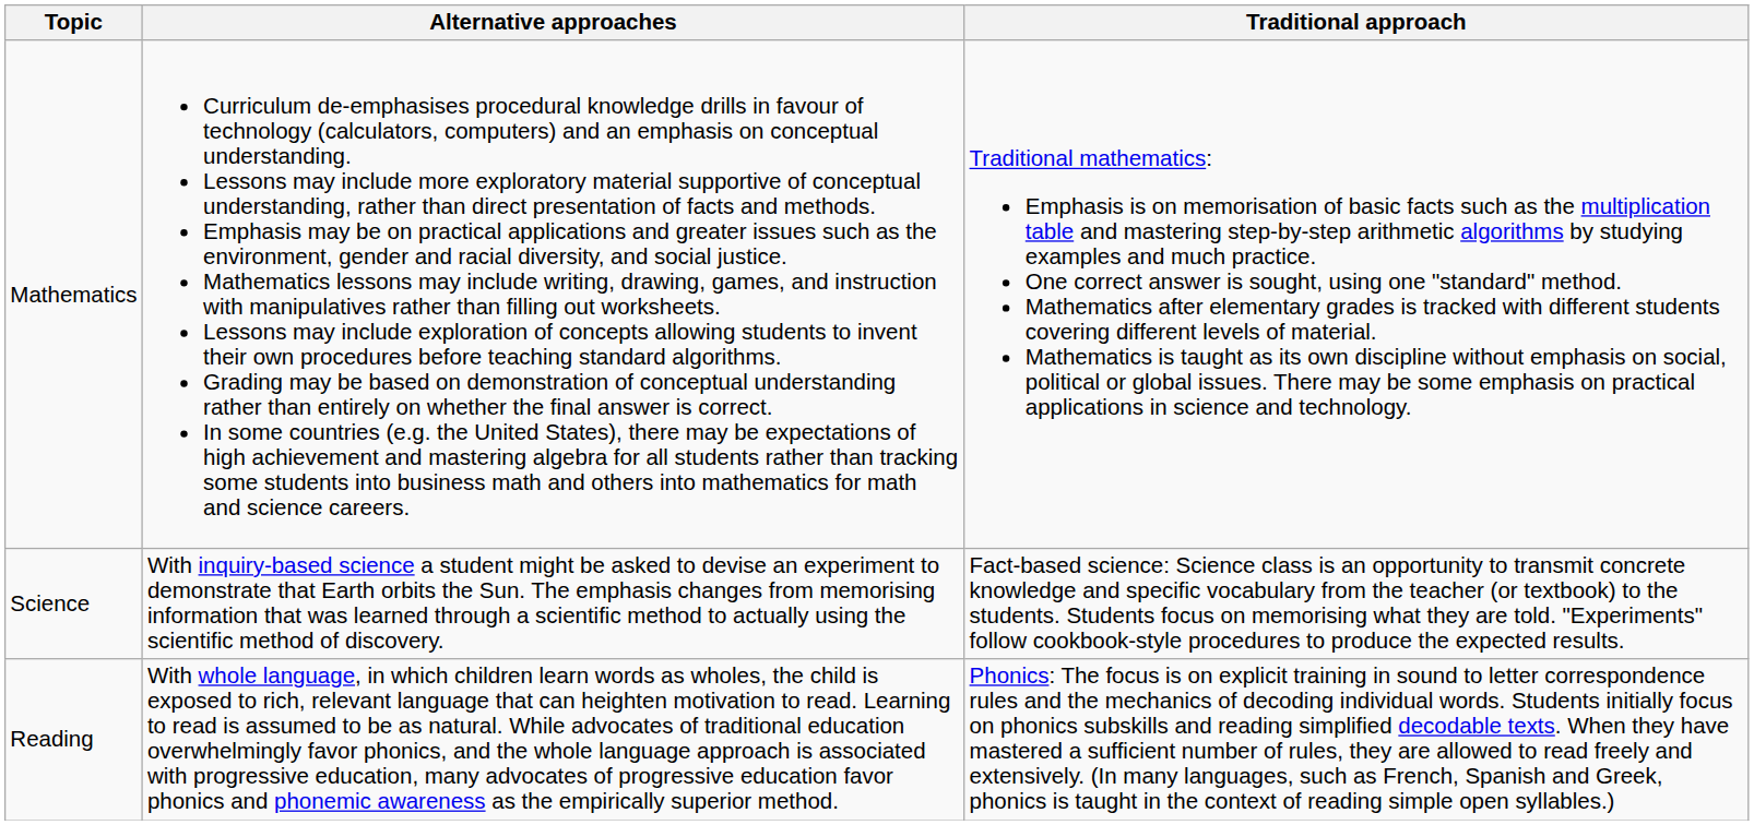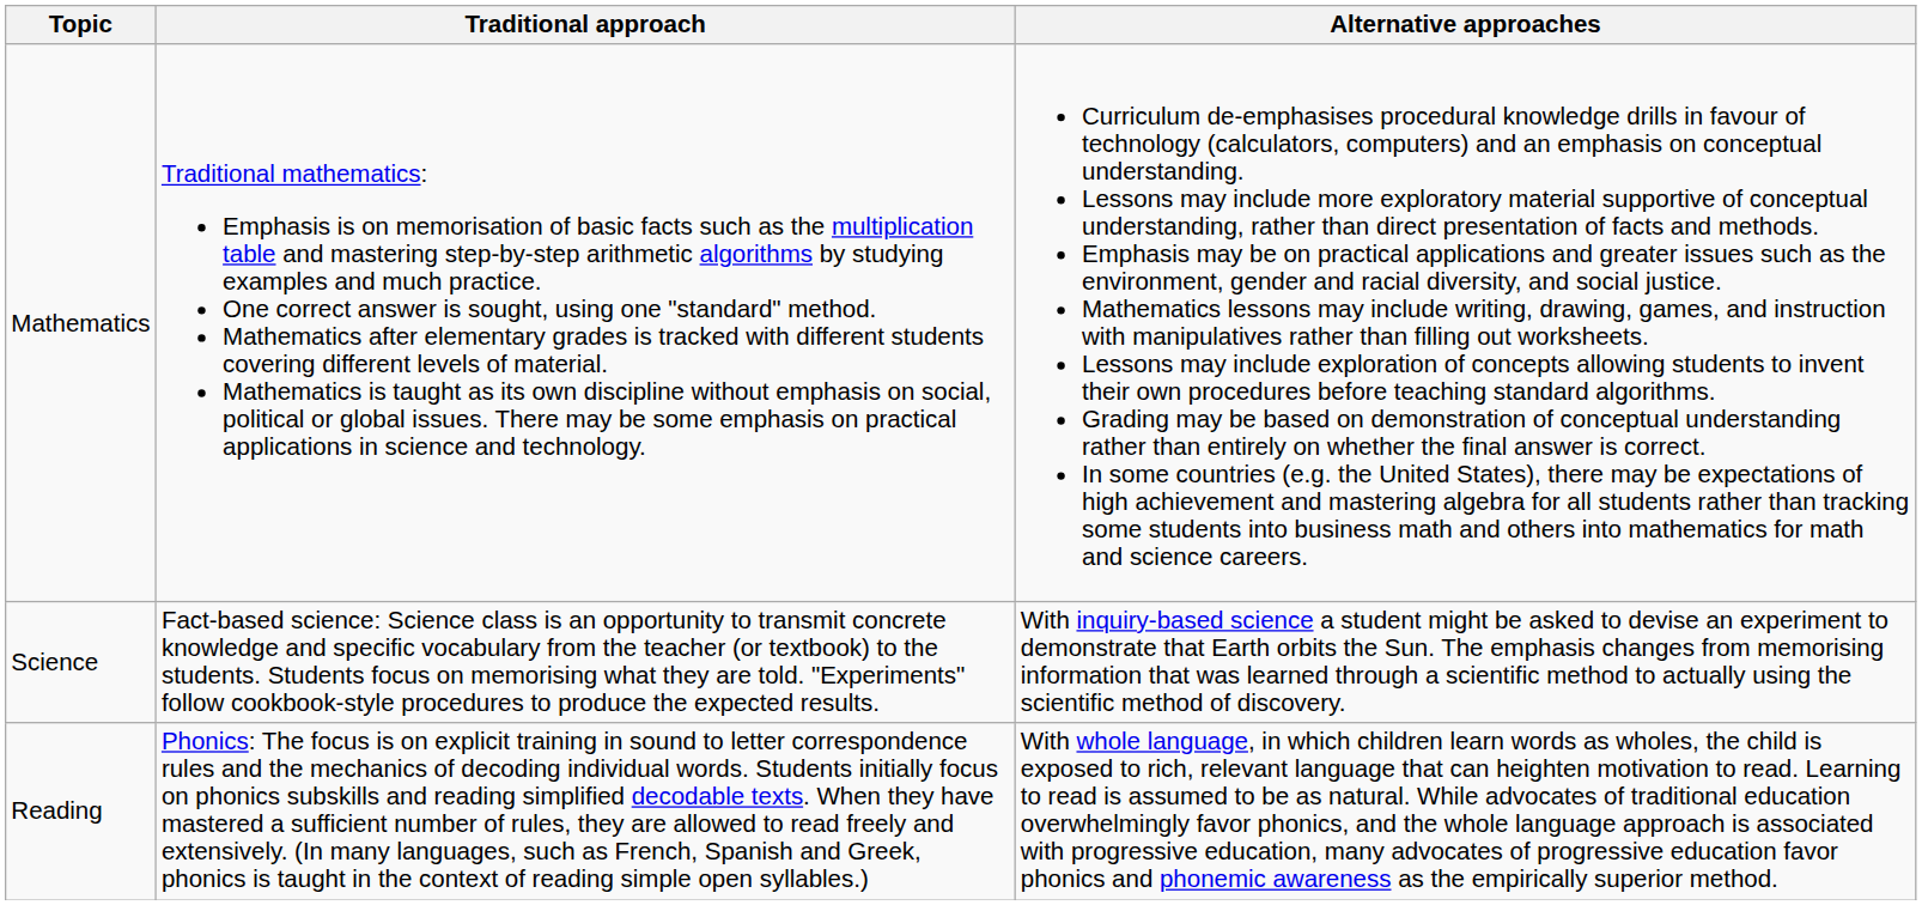 <table class="wikitable">
 <tr>
 <th>Topic</th>
+<th>Traditional approach</th>
 <th>Alternative approaches</th>
-<th>Traditional approach</th>
 </tr>
 <tr>
 <td>Mathematics</td>
+<td><a href='#'>Traditional mathematics</a>:<br><ul><li>Emphasis is on memorisation of basic facts such as the <a href='#'>multiplication table</a> and mastering step-by-step arithmetic <a href='#'>algorithms</a> by studying examples and much practice.</li><li>One correct answer is sought, using one "standard" method.</li><li>Mathematics after elementary grades is tracked with different students covering different levels of material.</li><li>Mathematics is taught as its own discipline without emphasis on social, political or global issues. There may be some emphasis on practical applications in science and technology.</li></ul></td>
 <td><br><ul><li>Curriculum de-emphasises procedural knowledge drills in favour of technology (calculators, computers) and an emphasis on conceptual understanding.</li><li>Lessons may include more exploratory material supportive of conceptual understanding, rather than direct presentation of facts and methods.</li><li>Emphasis may be on practical applications and greater issues such as the environment, gender and racial diversity, and social justice.</li><li>Mathematics lessons may include writing, drawing, games, and instruction with manipulatives rather than filling out worksheets.</li><li>Lessons may include exploration of concepts allowing students to invent their own procedures before teaching standard algorithms.</li><li>Grading may be based on demonstration of conceptual understanding rather than entirely on whether the final answer is correct.</li><li>In some countries (e.g. the United States), there may be expectations of high achievement and mastering algebra for all students rather than tracking some students into business math and others into mathematics for math and science careers.</li></ul></td>
-<td><a href='#'>Traditional mathematics</a>:<br><ul><li>Emphasis is on memorisation of basic facts such as the <a href='#'>multiplication table</a> and mastering step-by-step arithmetic <a href='#'>algorithms</a> by studying examples and much practice.</li><li>One correct answer is sought, using one "standard" method.</li><li>Mathematics after elementary grades is tracked with different students covering different levels of material.</li><li>Mathematics is taught as its own discipline without emphasis on social, political or global issues. There may be some emphasis on practical applications in science and technology.</li></ul></td>
 </tr>
 <tr>
 <td>Science</td>
+<td>Fact-based science:  Science class is an opportunity to transmit concrete knowledge and specific vocabulary from the teacher (or textbook) to the students.  Students focus on memorising what they are told.  "Experiments" follow cookbook-style procedures to produce the expected results.</td>
 <td>With <a href='#'>inquiry-based science</a> a student might be asked to devise an experiment to demonstrate that Earth orbits the Sun.  The emphasis changes from memorising information that was learned through a scientific method to actually using the scientific method of discovery.</td>
-<td>Fact-based science:  Science class is an opportunity to transmit concrete knowledge and specific vocabulary from the teacher (or textbook) to the students.  Students focus on memorising what they are told.  "Experiments" follow cookbook-style procedures to produce the expected results.</td>
 </tr>
 <tr>
 <td>Reading</td>
+<td><a href='#'>Phonics</a>:  The focus is on explicit training in sound to letter correspondence rules and the mechanics of decoding individual words.  Students initially focus on phonics subskills and reading simplified <a href='#'>decodable texts</a>. When they have mastered a sufficient number of rules, they are allowed to read freely and extensively. (In many languages, such as French, Spanish and Greek, phonics is taught in the context of reading simple open syllables.)</td>
 <td>With <a href='#'>whole language</a>, in which children learn words as wholes, the child is exposed to rich, relevant language that can heighten motivation to read. Learning to read is assumed to be as natural. While advocates of traditional education overwhelmingly favor phonics, and the whole language approach is associated with progressive education, many advocates of progressive education favor phonics and <a href='#'>phonemic awareness</a> as the empirically superior method.</td>
-<td><a href='#'>Phonics</a>:  The focus is on explicit training in sound to letter correspondence rules and the mechanics of decoding individual words.  Students initially focus on phonics subskills and reading simplified <a href='#'>decodable texts</a>. When they have mastered a sufficient number of rules, they are allowed to read freely and extensively. (In many languages, such as French, Spanish and Greek, phonics is taught in the context of reading simple open syllables.)</td>
 </tr>
 </table>
